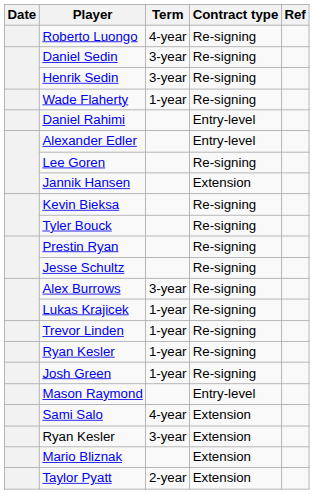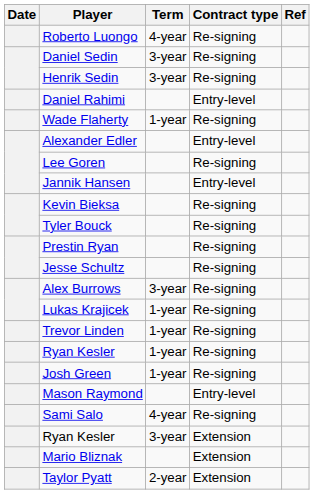 <table class="wikitable plainrowheaders">
 <tr style="background:#ddd; text-align:center;">
 <th>Date</th>
 <th>Player</th>
 <th>Term</th>
 <th>Contract type</th>
 <th>Ref</th>
 </tr>
 <tr>
 <th scope="row"></th>
 <td><a href='#'>Roberto Luongo</a></td>
 <td>4-year</td>
 <td>Re-signing</td>
 <td></td>
 </tr>
 <tr>
 <th scope="row" rowspan=2></th>
 <td><a href='#'>Daniel Sedin</a></td>
 <td>3-year</td>
 <td>Re-signing</td>
 <td></td>
 </tr>
 <tr>
 <td><a href='#'>Henrik Sedin</a></td>
 <td>3-year</td>
 <td>Re-signing</td>
 <td></td>
 </tr>
 <tr>
 <th scope="row"></th>
-<td><a href='#'>Wade Flaherty</a></td>
-<td>1-year</td>
-<td>Re-signing</td>
+<td><a href='#'>Daniel Rahimi</a></td>
+<td></td>
+<td>Entry-level</td>
 <td></td>
 </tr>
 <tr>
 <th scope="row"></th>
-<td><a href='#'>Daniel Rahimi</a></td>
-<td></td>
-<td>Entry-level</td>
+<td><a href='#'>Wade Flaherty</a></td>
+<td>1-year</td>
+<td>Re-signing</td>
 <td></td>
 </tr>
 <tr>
 <th scope="row" rowspan=3></th>
 <td><a href='#'>Alexander Edler</a></td>
 <td></td>
 <td>Entry-level</td>
 <td></td>
 </tr>
 <tr>
 <td><a href='#'>Lee Goren</a></td>
 <td></td>
 <td>Re-signing</td>
 <td></td>
 </tr>
 <tr>
 <td><a href='#'>Jannik Hansen</a></td>
 <td></td>
-<td>Extension</td>
+<td>Entry-level</td>
 <td></td>
 </tr>
 <tr>
 <th scope="row" rowspan=2></th>
 <td><a href='#'>Kevin Bieksa</a></td>
 <td></td>
 <td>Re-signing</td>
 <td></td>
 </tr>
 <tr>
 <td><a href='#'>Tyler Bouck</a></td>
 <td></td>
 <td>Re-signing</td>
 <td></td>
 </tr>
 <tr>
 <th scope="row" rowspan=2></th>
 <td><a href='#'>Prestin Ryan</a></td>
 <td></td>
 <td>Re-signing</td>
 <td></td>
 </tr>
 <tr>
 <td><a href='#'>Jesse Schultz</a></td>
 <td></td>
 <td>Re-signing</td>
 <td></td>
 </tr>
 <tr>
 <th scope="row" rowspan=2></th>
 <td><a href='#'>Alex Burrows</a></td>
 <td>3-year</td>
 <td>Re-signing</td>
 <td></td>
 </tr>
 <tr>
 <td><a href='#'>Lukas Krajicek</a></td>
 <td>1-year</td>
 <td>Re-signing</td>
 <td></td>
 </tr>
 <tr>
 <th scope="row"></th>
 <td><a href='#'>Trevor Linden</a></td>
 <td>1-year</td>
 <td>Re-signing</td>
 <td></td>
 </tr>
 <tr>
 <th scope="row"></th>
 <td><a href='#'>Ryan Kesler</a></td>
 <td>1-year</td>
 <td>Re-signing</td>
 <td></td>
 </tr>
 <tr>
 <th scope="row"></th>
 <td><a href='#'>Josh Green</a></td>
 <td>1-year</td>
 <td>Re-signing</td>
 <td></td>
 </tr>
 <tr>
 <th scope="row"></th>
 <td><a href='#'>Mason Raymond</a></td>
 <td></td>
 <td>Entry-level</td>
 <td></td>
 </tr>
 <tr>
 <th scope="row"></th>
 <td><a href='#'>Sami Salo</a></td>
 <td>4-year</td>
-<td>Extension</td>
+<td>Re-signing</td>
 <td></td>
 </tr>
 <tr>
 <th scope="row"></th>
 <td>Ryan Kesler</td>
 <td>3-year</td>
 <td>Extension</td>
 <td></td>
 </tr>
 <tr>
 <th scope="row"></th>
 <td><a href='#'>Mario Bliznak</a></td>
 <td></td>
 <td>Extension</td>
 <td></td>
 </tr>
 <tr>
 <th scope="row"></th>
 <td><a href='#'>Taylor Pyatt</a></td>
 <td>2-year</td>
 <td>Extension</td>
 <td></td>
 </tr>
 </table>
